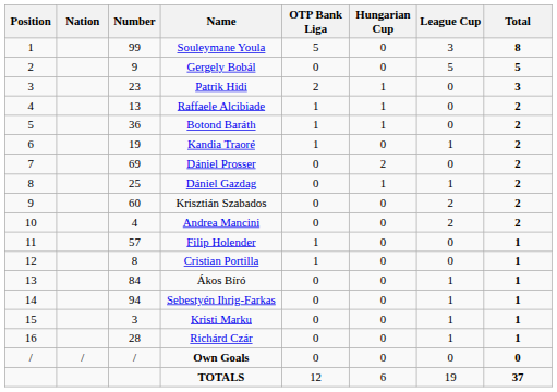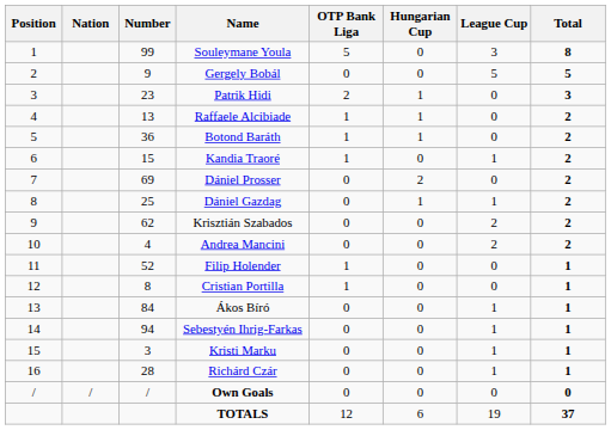 <table class="wikitable" style="font-size: 95%; text-align: center;">
 <tr>
 <th width=60>Position</th>
 <th width=60>Nation</th>
 <th width=60>Number</th>
 <th width=150>Name</th>
 <th width=80>OTP Bank Liga</th>
 <th width=80>Hungarian Cup</th>
 <th width=80>League Cup</th>
 <th width=80>Total</th>
 </tr>
 <tr>
 <td>1</td>
 <td></td>
 <td>99</td>
 <td><a href='#'>Souleymane Youla</a></td>
 <td>5</td>
 <td>0</td>
 <td>3</td>
 <td><strong>8</strong></td>
 </tr>
 <tr>
 <td>2</td>
 <td></td>
 <td>9</td>
 <td><a href='#'>Gergely Bobál</a></td>
 <td>0</td>
 <td>0</td>
 <td>5</td>
 <td><strong>5</strong></td>
 </tr>
 <tr>
 <td>3</td>
 <td></td>
 <td>23</td>
 <td><a href='#'>Patrik Hidi</a></td>
 <td>2</td>
 <td>1</td>
 <td>0</td>
 <td><strong>3</strong></td>
 </tr>
 <tr>
 <td>4</td>
 <td></td>
 <td>13</td>
 <td><a href='#'>Raffaele Alcibiade</a></td>
 <td>1</td>
 <td>1</td>
 <td>0</td>
 <td><strong>2</strong></td>
 </tr>
 <tr>
 <td>5</td>
 <td></td>
 <td>36</td>
 <td><a href='#'>Botond Baráth</a></td>
 <td>1</td>
 <td>1</td>
 <td>0</td>
 <td><strong>2</strong></td>
 </tr>
 <tr>
 <td>6</td>
 <td></td>
-<td>19</td>
+<td>15</td>
 <td><a href='#'>Kandia Traoré</a></td>
 <td>1</td>
 <td>0</td>
 <td>1</td>
 <td><strong>2</strong></td>
 </tr>
 <tr>
 <td>7</td>
 <td></td>
 <td>69</td>
 <td><a href='#'>Dániel Prosser</a></td>
 <td>0</td>
 <td>2</td>
 <td>0</td>
 <td><strong>2</strong></td>
 </tr>
 <tr>
 <td>8</td>
 <td></td>
 <td>25</td>
 <td><a href='#'>Dániel Gazdag</a></td>
 <td>0</td>
 <td>1</td>
 <td>1</td>
 <td><strong>2</strong></td>
 </tr>
 <tr>
 <td>9</td>
 <td></td>
-<td>60</td>
+<td>62</td>
 <td>Krisztián Szabados</td>
 <td>0</td>
 <td>0</td>
 <td>2</td>
 <td><strong>2</strong></td>
 </tr>
 <tr>
 <td>10</td>
 <td></td>
 <td>4</td>
 <td><a href='#'>Andrea Mancini</a></td>
 <td>0</td>
 <td>0</td>
 <td>2</td>
 <td><strong>2</strong></td>
 </tr>
 <tr>
 <td>11</td>
 <td></td>
-<td>57</td>
+<td>52</td>
 <td><a href='#'>Filip Holender</a></td>
 <td>1</td>
 <td>0</td>
 <td>0</td>
 <td><strong>1</strong></td>
 </tr>
 <tr>
 <td>12</td>
 <td></td>
 <td>8</td>
 <td><a href='#'>Cristian Portilla</a></td>
 <td>1</td>
 <td>0</td>
 <td>0</td>
 <td><strong>1</strong></td>
 </tr>
 <tr>
 <td>13</td>
 <td></td>
 <td>84</td>
 <td>Ákos Bíró</td>
 <td>0</td>
 <td>0</td>
 <td>1</td>
 <td><strong>1</strong></td>
 </tr>
 <tr>
 <td>14</td>
 <td></td>
 <td>94</td>
 <td><a href='#'>Sebestyén Ihrig-Farkas</a></td>
 <td>0</td>
 <td>0</td>
 <td>1</td>
 <td><strong>1</strong></td>
 </tr>
 <tr>
 <td>15</td>
 <td></td>
 <td>3</td>
 <td><a href='#'>Kristi Marku</a></td>
 <td>0</td>
 <td>0</td>
 <td>1</td>
 <td><strong>1</strong></td>
 </tr>
 <tr>
 <td>16</td>
 <td></td>
 <td>28</td>
 <td><a href='#'>Richárd Czár</a></td>
 <td>0</td>
 <td>0</td>
 <td>1</td>
 <td><strong>1</strong></td>
 </tr>
 <tr>
 <td>/</td>
 <td>/</td>
 <td>/</td>
 <td><strong>Own Goals</strong></td>
 <td>0</td>
 <td>0</td>
 <td>0</td>
 <td><strong>0</strong></td>
 </tr>
 <tr>
 <td></td>
 <td></td>
 <td></td>
 <td><strong>TOTALS</strong></td>
 <td>12</td>
 <td>6</td>
 <td>19</td>
 <td><strong>37</strong></td>
 </tr>
 </table>
